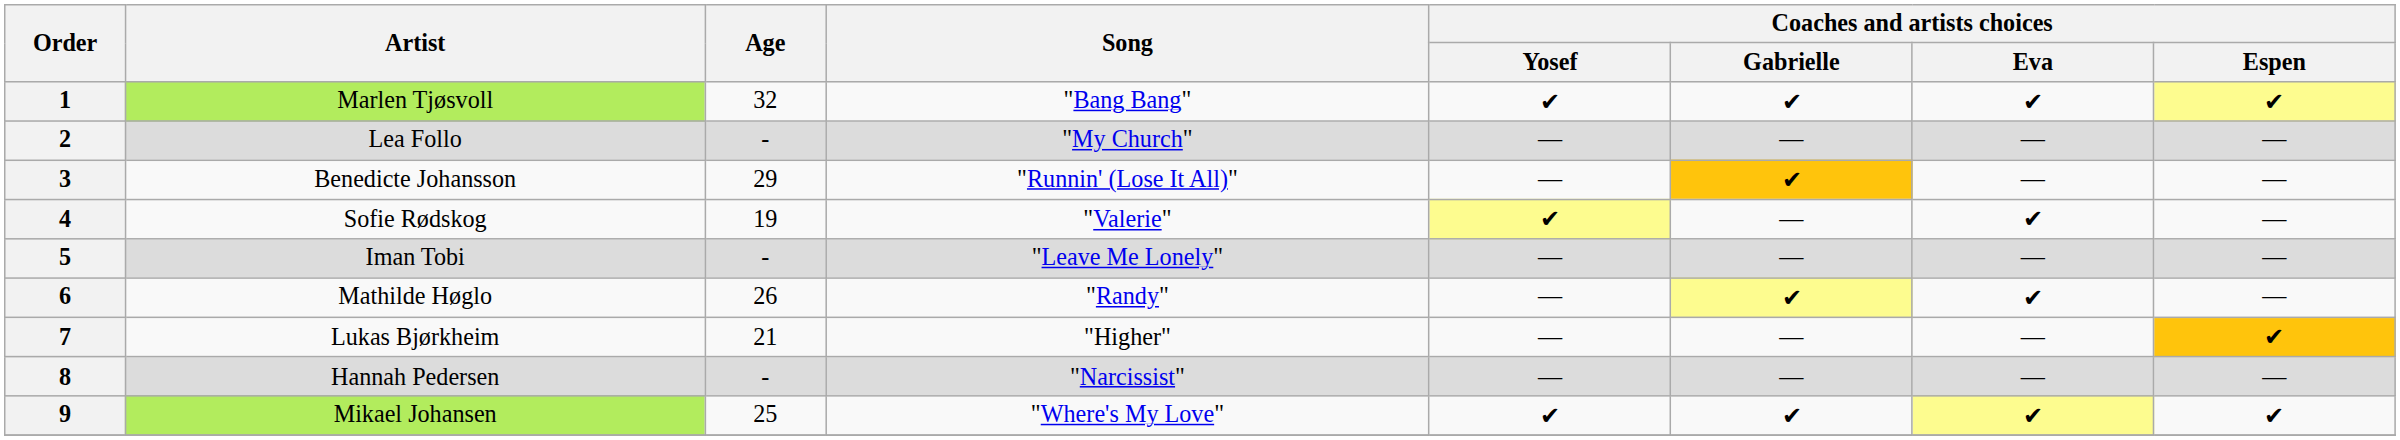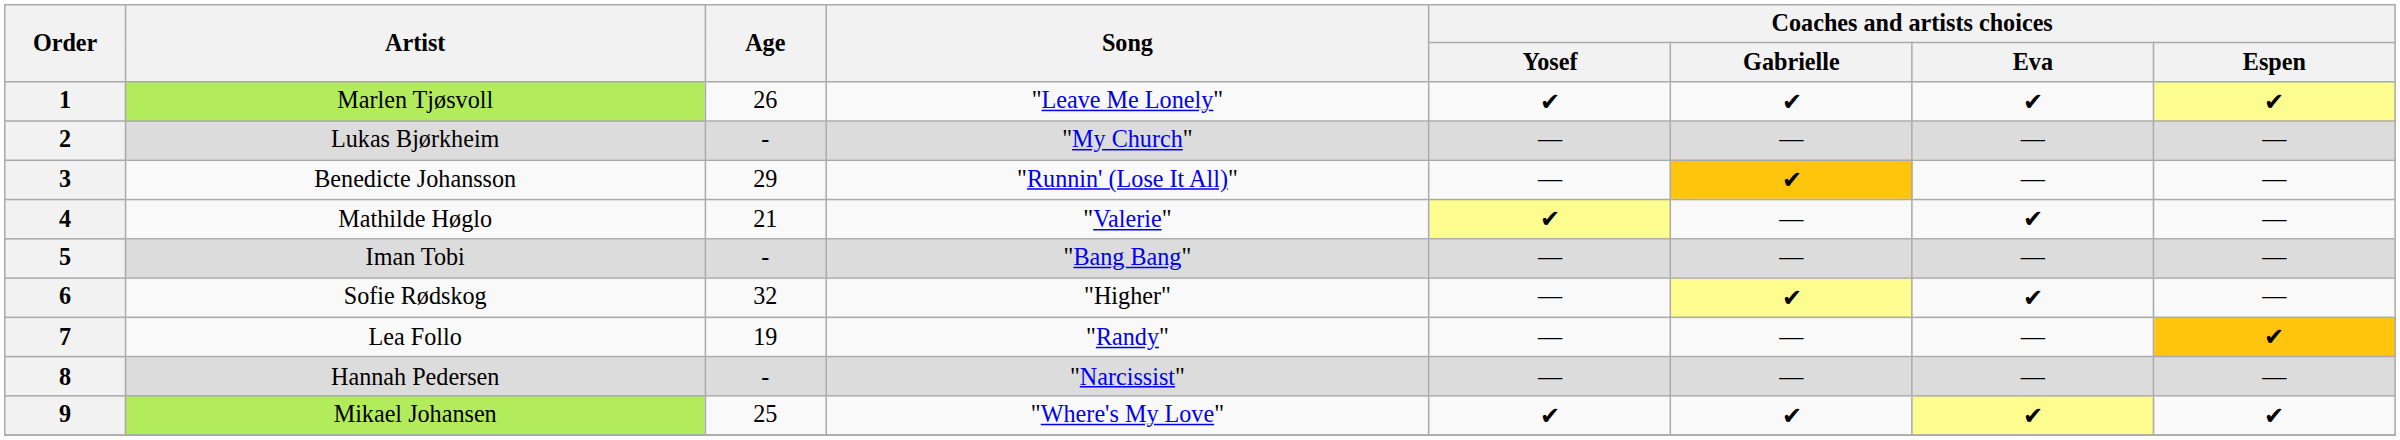 <table class="wikitable" style="text-align:center; width:100%;">
 <tr>
 <th scope="col" rowspan="2" style="width:05%;">Order</th>
 <th scope="col" rowspan="2" style="width:24%;">Artist</th>
 <th scope="col" rowspan="2" style="width:05%">Age</th>
 <th rowspan="2" scope="col" style="width:25%">Song</th>
 <th colspan="4" style="width:40%;">Coaches and artists choices</th>
 </tr>
 <tr>
 <th style="width:10%;">Yosef</th>
 <th style="width:10%;">Gabrielle</th>
 <th style="width:10%;">Eva</th>
 <th style="width:10%;">Espen</th>
 </tr>
 <tr>
 <th>1</th>
 <td style="background-color:#B2EC5D;">Marlen Tjøsvoll</td>
-<td>32</td>
-<td>"<a href='#'>Bang Bang</a>"</td>
+<td>26</td>
+<td>"<a href='#'>Leave Me Lonely</a>"</td>
 <td>✔</td>
 <td>✔</td>
 <td>✔</td>
 <td Style="background-color:#FDFC8F;">✔</td>
 </tr>
 <tr style="background-color:#DCDCDC;">
 <th>2</th>
-<td>Lea Follo</td>
+<td>Lukas Bjørkheim</td>
 <td>-</td>
 <td>"<a href='#'>My Church</a>"</td>
 <td>—</td>
 <td>—</td>
 <td>—</td>
 <td>—</td>
 </tr>
 <tr>
 <th>3</th>
 <td>Benedicte Johansson</td>
 <td>29</td>
 <td>"<a href='#'>Runnin' (Lose It All)</a>"</td>
 <td>—</td>
 <td style="background-color:#FFC40C;">✔</td>
 <td>—</td>
 <td>—</td>
 </tr>
 <tr>
 <th>4</th>
-<td>Sofie Rødskog</td>
-<td>19</td>
+<td>Mathilde Høglo</td>
+<td>21</td>
 <td>"<a href='#'>Valerie</a>"</td>
 <td Style="background-color:#FDFC8F;">✔</td>
 <td>—</td>
 <td>✔</td>
 <td>—</td>
 </tr>
 <tr style="background-color:#DCDCDC;">
 <th>5</th>
 <td>Iman Tobi</td>
 <td>-</td>
-<td>"<a href='#'>Leave Me Lonely</a>"</td>
+<td>"<a href='#'>Bang Bang</a>"</td>
 <td>—</td>
 <td>—</td>
 <td>—</td>
 <td>—</td>
 </tr>
 <tr>
 <th>6</th>
-<td>Mathilde Høglo</td>
-<td>26</td>
-<td>"<a href='#'>Randy</a>"</td>
+<td>Sofie Rødskog</td>
+<td>32</td>
+<td>"Higher"</td>
 <td>—</td>
 <td Style="background-color:#FDFC8F;">✔</td>
 <td>✔</td>
 <td>—</td>
 </tr>
 <tr>
 <th>7</th>
-<td>Lukas Bjørkheim</td>
-<td>21</td>
-<td>"Higher"</td>
+<td>Lea Follo</td>
+<td>19</td>
+<td>"<a href='#'>Randy</a>"</td>
 <td>—</td>
 <td>—</td>
 <td>—</td>
 <td style="background-color:#FFC40C;">✔</td>
 </tr>
 <tr style="background-color:#DCDCDC;">
 <th>8</th>
 <td>Hannah Pedersen</td>
 <td>-</td>
 <td>"<a href='#'>Narcissist</a>"</td>
 <td>—</td>
 <td>—</td>
 <td>—</td>
 <td>—</td>
 </tr>
 <tr>
 <th>9</th>
 <td style="background-color:#B2EC5D;">Mikael Johansen</td>
 <td>25</td>
 <td>"<a href='#'>Where's My Love</a>"</td>
 <td>✔</td>
 <td>✔</td>
 <td Style="background-color:#FDFC8F;">✔</td>
 <td>✔</td>
 </tr>
 <tr>
 </tr>
 </table>
